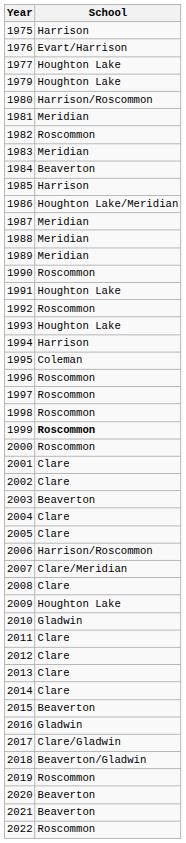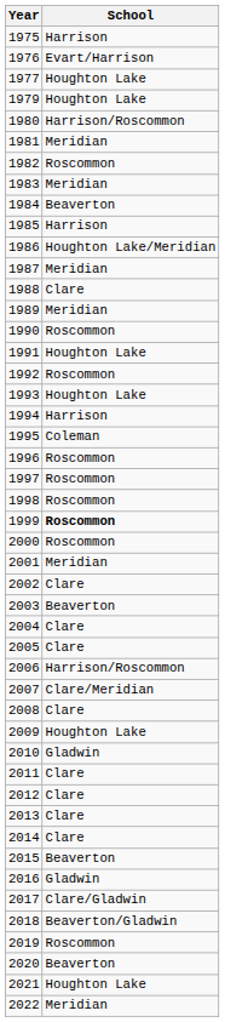 <table class="wikitable mw-collapsible mw-collapsed">
 <tr>
 <th>Year</th>
 <th>School</th>
 </tr>
 <tr>
 <td>1975</td>
 <td>Harrison</td>
 </tr>
 <tr>
 <td>1976</td>
 <td>Evart/Harrison</td>
 </tr>
 <tr>
 <td>1977</td>
 <td>Houghton Lake</td>
 </tr>
 <tr>
 <td>1979</td>
 <td>Houghton Lake</td>
 </tr>
 <tr>
 <td>1980</td>
 <td>Harrison/Roscommon</td>
 </tr>
 <tr>
 <td>1981</td>
 <td>Meridian</td>
 </tr>
 <tr>
 <td>1982</td>
 <td>Roscommon</td>
 </tr>
 <tr>
 <td>1983</td>
 <td>Meridian</td>
 </tr>
 <tr>
 <td>1984</td>
 <td>Beaverton</td>
 </tr>
 <tr>
 <td>1985</td>
 <td>Harrison</td>
 </tr>
 <tr>
 <td>1986</td>
 <td>Houghton Lake/Meridian</td>
 </tr>
 <tr>
 <td>1987</td>
 <td>Meridian</td>
 </tr>
 <tr>
 <td>1988</td>
-<td>Meridian</td>
+<td>Clare</td>
 </tr>
 <tr>
 <td>1989</td>
 <td>Meridian</td>
 </tr>
 <tr>
 <td>1990</td>
 <td>Roscommon</td>
 </tr>
 <tr>
 <td>1991</td>
 <td>Houghton Lake</td>
 </tr>
 <tr>
 <td>1992</td>
 <td>Roscommon</td>
 </tr>
 <tr>
 <td>1993</td>
 <td>Houghton Lake</td>
 </tr>
 <tr>
 <td>1994</td>
 <td>Harrison</td>
 </tr>
 <tr>
 <td>1995</td>
 <td>Coleman</td>
 </tr>
 <tr>
 <td>1996</td>
 <td>Roscommon</td>
 </tr>
 <tr>
 <td>1997</td>
 <td>Roscommon</td>
 </tr>
 <tr>
 <td>1998</td>
 <td>Roscommon</td>
 </tr>
 <tr>
 <td>1999</td>
 <td><strong>Roscommon</strong></td>
 </tr>
 <tr>
 <td>2000</td>
 <td>Roscommon</td>
 </tr>
 <tr>
 <td>2001</td>
-<td>Clare</td>
+<td>Meridian</td>
 </tr>
 <tr>
 <td>2002</td>
 <td>Clare</td>
 </tr>
 <tr>
 <td>2003</td>
 <td>Beaverton</td>
 </tr>
 <tr>
 <td>2004</td>
 <td>Clare</td>
 </tr>
 <tr>
 <td>2005</td>
 <td>Clare</td>
 </tr>
 <tr>
 <td>2006</td>
 <td>Harrison/Roscommon</td>
 </tr>
 <tr>
 <td>2007</td>
 <td>Clare/Meridian</td>
 </tr>
 <tr>
 <td>2008</td>
 <td>Clare</td>
 </tr>
 <tr>
 <td>2009</td>
 <td>Houghton Lake</td>
 </tr>
 <tr>
 <td>2010</td>
 <td>Gladwin</td>
 </tr>
 <tr>
 <td>2011</td>
 <td>Clare</td>
 </tr>
 <tr>
 <td>2012</td>
 <td>Clare</td>
 </tr>
 <tr>
 <td>2013</td>
 <td>Clare</td>
 </tr>
 <tr>
 <td>2014</td>
 <td>Clare</td>
 </tr>
 <tr>
 <td>2015</td>
 <td>Beaverton</td>
 </tr>
 <tr>
 <td>2016</td>
 <td>Gladwin</td>
 </tr>
 <tr>
 <td>2017</td>
 <td>Clare/Gladwin</td>
 </tr>
 <tr>
 <td>2018</td>
 <td>Beaverton/Gladwin</td>
 </tr>
 <tr>
 <td>2019</td>
 <td>Roscommon</td>
 </tr>
 <tr>
 <td>2020</td>
 <td>Beaverton</td>
 </tr>
 <tr>
 <td>2021</td>
-<td>Beaverton</td>
+<td>Houghton Lake</td>
 </tr>
 <tr>
 <td>2022</td>
-<td>Roscommon</td>
+<td>Meridian</td>
 </tr>
 </table>
